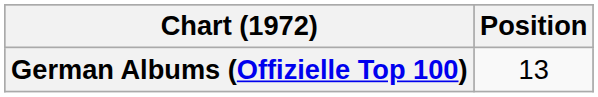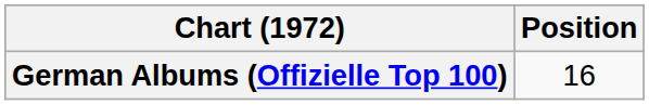 <table class="wikitable plainrowheaders" style="text-align:center">
 <tr>
 <th scope="col">Chart (1972)</th>
 <th scope="col">Position</th>
 </tr>
 <tr>
 <th scope="row">German Albums (<a href='#'>Offizielle Top 100</a>)</th>
-<td>13</td>
+<td>16</td>
 </tr>
 </table>
